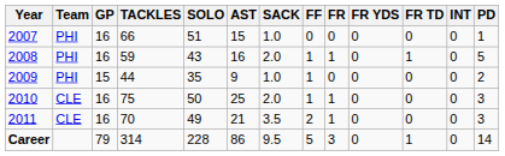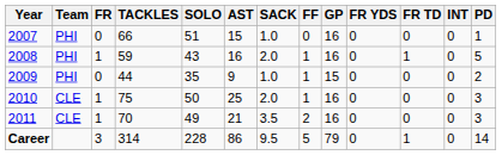 <table class="wikitable">
 <tr>
 <th>Year</th>
 <th>Team</th>
-<th>GP</th>
+<th>FR</th>
 <th>TACKLES</th>
 <th>SOLO</th>
 <th>AST</th>
 <th>SACK</th>
 <th>FF</th>
-<th>FR</th>
+<th>GP</th>
 <th>FR YDS</th>
 <th>FR TD</th>
 <th>INT</th>
 <th>PD</th>
 </tr>
 <tr>
 <td><a href='#'>2007</a></td>
 <td><a href='#'>PHI</a></td>
-<td>16</td>
+<td>0</td>
 <td>66</td>
 <td>51</td>
 <td>15</td>
 <td>1.0</td>
 <td>0</td>
-<td>0</td>
+<td>16</td>
 <td>0</td>
 <td>0</td>
 <td>0</td>
 <td>1</td>
 </tr>
 <tr>
 <td><a href='#'>2008</a></td>
 <td><a href='#'>PHI</a></td>
-<td>16</td>
+<td>1</td>
 <td>59</td>
 <td>43</td>
 <td>16</td>
 <td>2.0</td>
 <td>1</td>
-<td>1</td>
+<td>16</td>
 <td>0</td>
 <td>1</td>
 <td>0</td>
 <td>5</td>
 </tr>
 <tr>
 <td><a href='#'>2009</a></td>
 <td><a href='#'>PHI</a></td>
-<td>15</td>
+<td>0</td>
 <td>44</td>
 <td>35</td>
 <td>9</td>
 <td>1.0</td>
 <td>1</td>
-<td>0</td>
+<td>15</td>
 <td>0</td>
 <td>0</td>
 <td>0</td>
 <td>2</td>
 </tr>
 <tr>
 <td><a href='#'>2010</a></td>
 <td><a href='#'>CLE</a></td>
-<td>16</td>
+<td>1</td>
 <td>75</td>
 <td>50</td>
 <td>25</td>
 <td>2.0</td>
 <td>1</td>
-<td>1</td>
+<td>16</td>
 <td>0</td>
 <td>0</td>
 <td>0</td>
 <td>3</td>
 </tr>
 <tr>
 <td><a href='#'>2011</a></td>
 <td><a href='#'>CLE</a></td>
-<td>16</td>
+<td>1</td>
 <td>70</td>
 <td>49</td>
 <td>21</td>
 <td>3.5</td>
 <td>2</td>
-<td>1</td>
+<td>16</td>
 <td>0</td>
 <td>0</td>
 <td>0</td>
 <td>3</td>
 </tr>
 <tr>
 <td><strong>Career</strong></td>
 <td></td>
-<td>79</td>
+<td>3</td>
 <td>314</td>
 <td>228</td>
 <td>86</td>
 <td>9.5</td>
 <td>5</td>
-<td>3</td>
+<td>79</td>
 <td>0</td>
 <td>1</td>
 <td>0</td>
 <td>14</td>
 </tr>
 </table>
